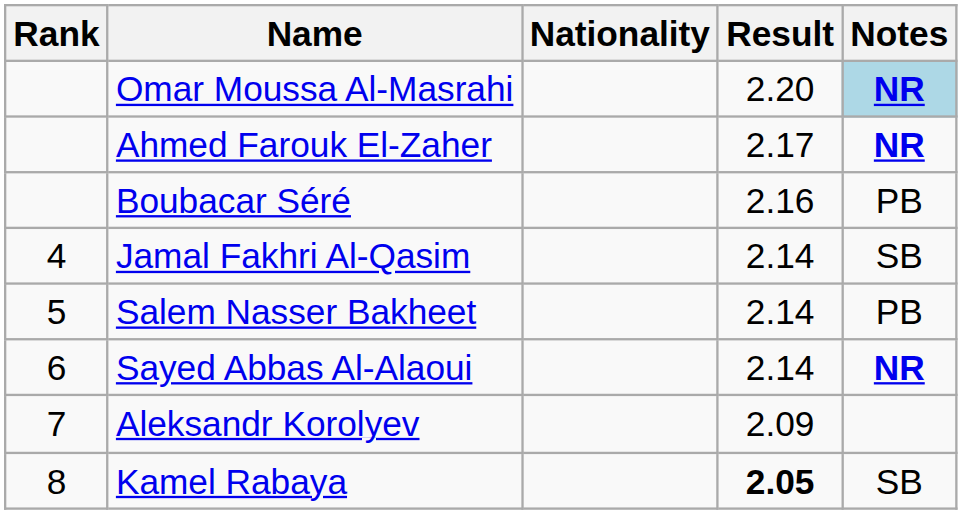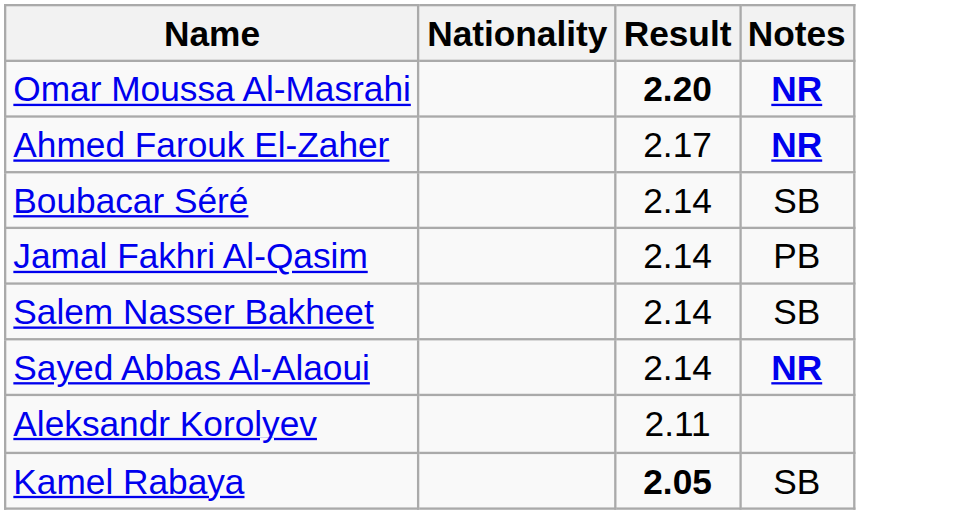 <table class="wikitable sortable" style="text-align:center;font-size:95%">
 <tr>
-<th>Rank</th>
 <th>Name</th>
 <th>Nationality</th>
 <th>Result</th>
 <th>Notes</th>
 </tr>
 <tr>
-<td></td>
 <td align=left><a href='#'>Omar Moussa Al-Masrahi</a></td>
 <td align=left></td>
-<td>2.20</td>
-<td style="background: lightblue;"><strong><a href='#'>NR</a></strong></td>
+<td><strong>2.20</strong></td>
+<td><strong><a href='#'>NR</a></strong></td>
 </tr>
 <tr>
-<td></td>
 <td align=left><a href='#'>Ahmed Farouk El-Zaher</a></td>
 <td align=left></td>
 <td>2.17</td>
 <td><strong><a href='#'>NR</a></strong></td>
 </tr>
 <tr>
-<td></td>
 <td align=left><a href='#'>Boubacar Séré</a></td>
-<td align=left></td>
-<td>2.16</td>
-<td>PB</td>
-</tr>
-<tr>
-<td>4</td>
-<td align=left><a href='#'>Jamal Fakhri Al-Qasim</a></td>
 <td align=left></td>
 <td>2.14</td>
 <td>SB</td>
 </tr>
 <tr>
-<td>5</td>
-<td align=left><a href='#'>Salem Nasser Bakheet</a></td>
+<td align=left><a href='#'>Jamal Fakhri Al-Qasim</a></td>
 <td align=left></td>
 <td>2.14</td>
 <td>PB</td>
 </tr>
 <tr>
-<td>6</td>
+<td align=left><a href='#'>Salem Nasser Bakheet</a></td>
+<td align=left></td>
+<td>2.14</td>
+<td>SB</td>
+</tr>
+<tr>
 <td align=left><a href='#'>Sayed Abbas Al-Alaoui</a></td>
 <td align=left></td>
 <td>2.14</td>
 <td><strong><a href='#'>NR</a></strong></td>
 </tr>
 <tr>
-<td>7</td>
 <td align=left><a href='#'>Aleksandr Korolyev</a></td>
 <td align=left></td>
-<td>2.09</td>
+<td>2.11</td>
 <td></td>
 </tr>
 <tr>
-<td>8</td>
 <td align=left><a href='#'>Kamel Rabaya</a></td>
 <td align=left></td>
 <td><strong>2.05</strong></td>
 <td>SB</td>
 </tr>
 </table>
